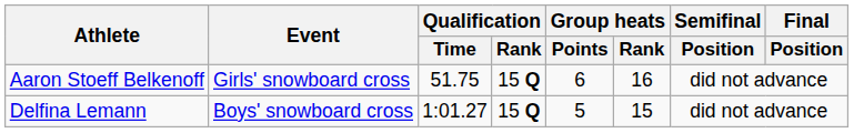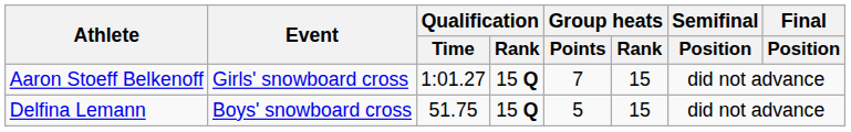 <table class="wikitable" style="font-size:90%">
 <tr>
 <th rowspan="2">Athlete</th>
 <th rowspan="2">Event</th>
 <th colspan=2>Qualification</th>
 <th colspan=2>Group heats</th>
 <th>Semifinal</th>
 <th>Final</th>
 </tr>
 <tr style="font-size:95%">
 <th>Time</th>
 <th>Rank</th>
 <th>Points</th>
 <th>Rank</th>
 <th>Position</th>
 <th>Position</th>
 </tr>
 <tr align=center>
 <td align=left><a href='#'>Aaron Stoeff Belkenoff</a></td>
 <td align=left><a href='#'>Girls' snowboard cross</a></td>
-<td>51.75</td>
+<td>1:01.27</td>
 <td>15 <strong>Q</strong></td>
-<td>6</td>
-<td>16</td>
+<td>7</td>
+<td>15</td>
 <td colspan=2>did not advance</td>
 </tr>
 <tr align=center>
 <td align=left><a href='#'>Delfina Lemann</a></td>
 <td align=left><a href='#'>Boys' snowboard cross</a></td>
-<td>1:01.27</td>
+<td>51.75</td>
 <td>15 <strong>Q</strong></td>
 <td>5</td>
 <td>15</td>
 <td colspan=2>did not advance</td>
 </tr>
 </table>
